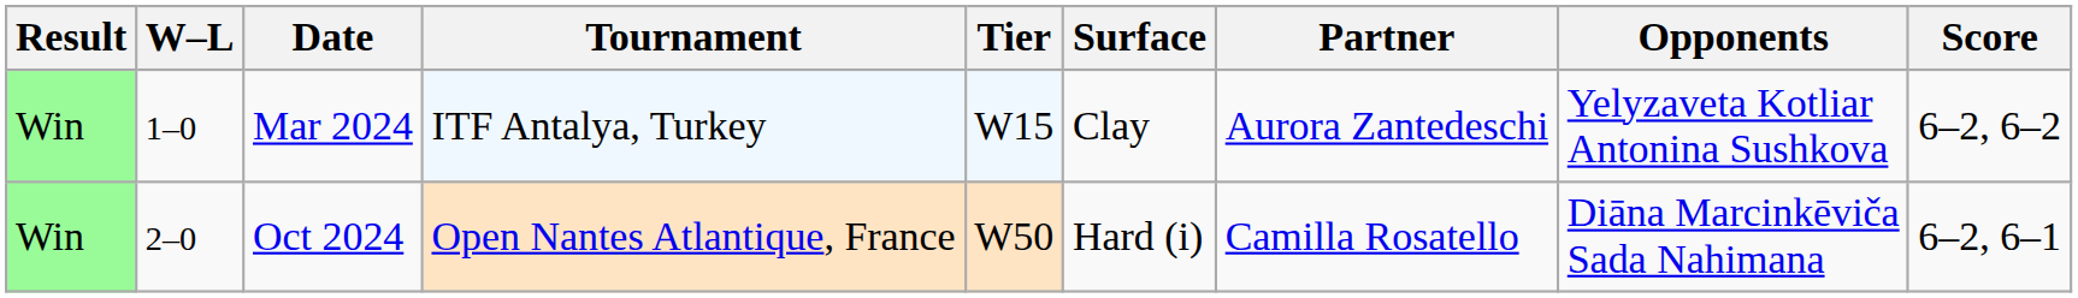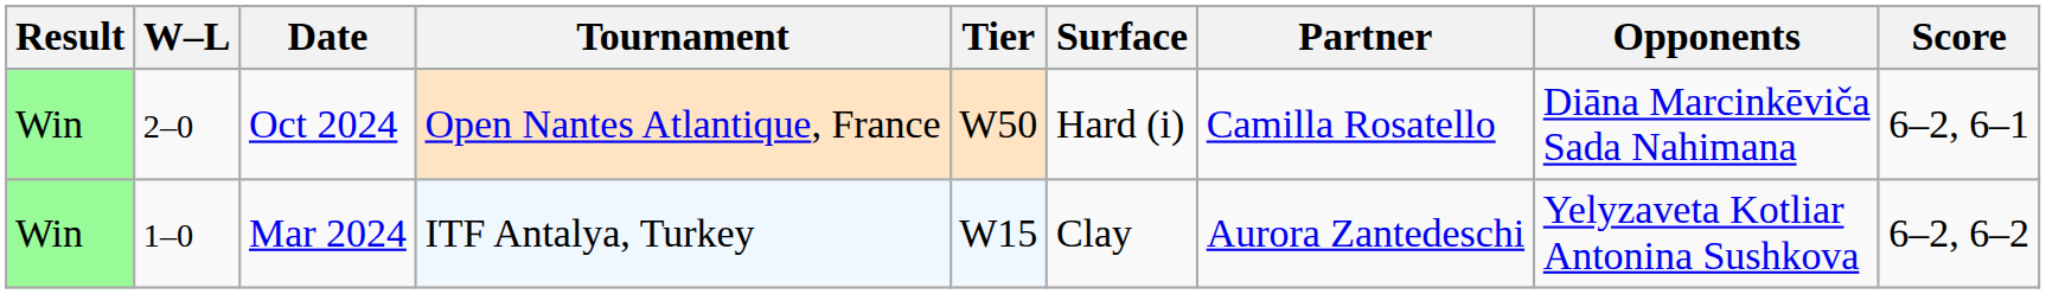 <table class="wikitable">
 <tr>
 <th>Result</th>
 <th class="unsortable">W–L</th>
 <th>Date</th>
 <th>Tournament</th>
 <th>Tier</th>
 <th>Surface</th>
 <th>Partner</th>
 <th>Opponents</th>
 <th class="unsortable">Score</th>
 </tr>
 <tr>
 <td style="background:#98fb98;">Win</td>
+<td><small>2–0</small></td>
+<td><a href='#'>Oct 2024</a></td>
+<td style="background:#ffe4c4;"><a href='#'>Open Nantes Atlantique</a>, France</td>
+<td style="background:#ffe4c4;">W50</td>
+<td>Hard (i)</td>
+<td> <a href='#'>Camilla Rosatello</a></td>
+<td> <a href='#'>Diāna Marcinkēviča</a> <br>  <a href='#'>Sada Nahimana</a></td>
+<td>6–2, 6–1</td>
+</tr>
+<tr>
+<td style="background:#98fb98;">Win</td>
 <td><small>1–0</small></td>
 <td><a href='#'>Mar 2024</a></td>
 <td style="background:#f0f8ff;">ITF Antalya, Turkey</td>
 <td style="background:#f0f8ff;">W15</td>
 <td>Clay</td>
 <td> <a href='#'>Aurora Zantedeschi</a></td>
 <td> <a href='#'>Yelyzaveta Kotliar</a> <br>  <a href='#'>Antonina Sushkova</a></td>
 <td>6–2, 6–2</td>
 </tr>
-<tr>
-<td style="background:#98fb98;">Win</td>
-<td><small>2–0</small></td>
-<td><a href='#'>Oct 2024</a></td>
-<td style="background:#ffe4c4;"><a href='#'>Open Nantes Atlantique</a>, France</td>
-<td style="background:#ffe4c4;">W50</td>
-<td>Hard (i)</td>
-<td> <a href='#'>Camilla Rosatello</a></td>
-<td> <a href='#'>Diāna Marcinkēviča</a> <br>  <a href='#'>Sada Nahimana</a></td>
-<td>6–2, 6–1</td>
-</tr>
 </table>
